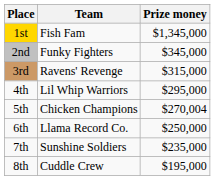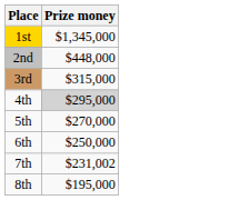 <table class="wikitable" style="text-align:left">
 <tr>
 <th>Place</th>
-<th>Team</th>
 <th>Prize money</th>
 </tr>
 <tr>
 <td style="text-align:center; background:gold;">1st</td>
-<td>Fish Fam</td>
 <td style="text-align:right">$1,345,000</td>
 </tr>
 <tr>
 <td style="text-align:center; background:silver;">2nd</td>
-<td>Funky Fighters</td>
-<td style="text-align:right">$345,000</td>
+<td style="text-align:right">$448,000</td>
 </tr>
 <tr>
 <td style="text-align:center; background:#c96;">3rd</td>
-<td>Ravens' Revenge</td>
 <td style="text-align:right">$315,000</td>
 </tr>
 <tr>
 <td style="text-align:center">4th</td>
-<td>Lil Whip Warriors</td>
-<td style="text-align:right">$295,000</td>
+<td style="background: lightgrey; text-align:right">$295,000</td>
 </tr>
 <tr>
 <td style="text-align:center">5th</td>
-<td>Chicken Champions</td>
-<td style="text-align:right">$270,004</td>
+<td style="text-align:right">$270,000</td>
 </tr>
 <tr>
 <td style="text-align:center">6th</td>
-<td>Llama Record Co.</td>
 <td style="text-align:right">$250,000</td>
 </tr>
 <tr>
 <td style="text-align:center">7th</td>
-<td>Sunshine Soldiers</td>
-<td style="text-align:right">$235,000</td>
+<td style="text-align:right">$231,002</td>
 </tr>
 <tr>
 <td style="text-align:center">8th</td>
-<td>Cuddle Crew</td>
 <td style="text-align:right">$195,000</td>
 </tr>
 </table>
